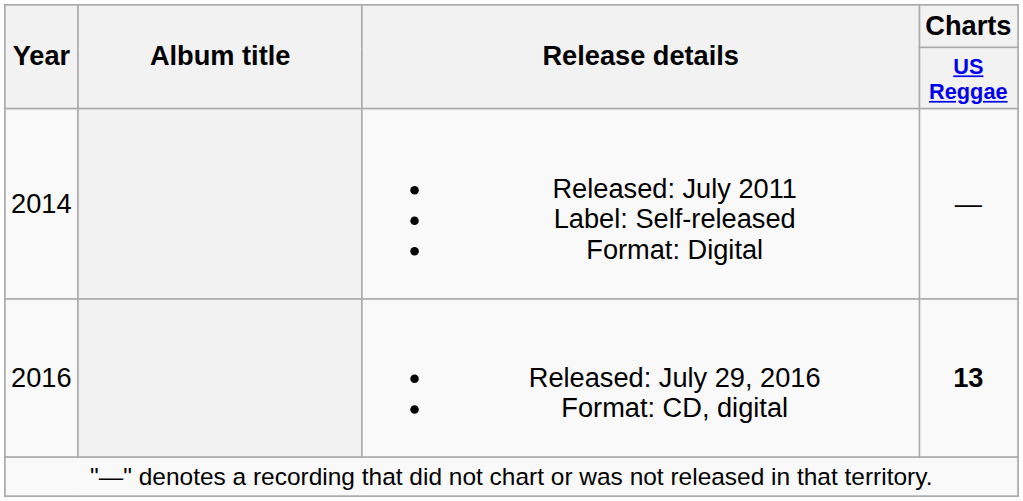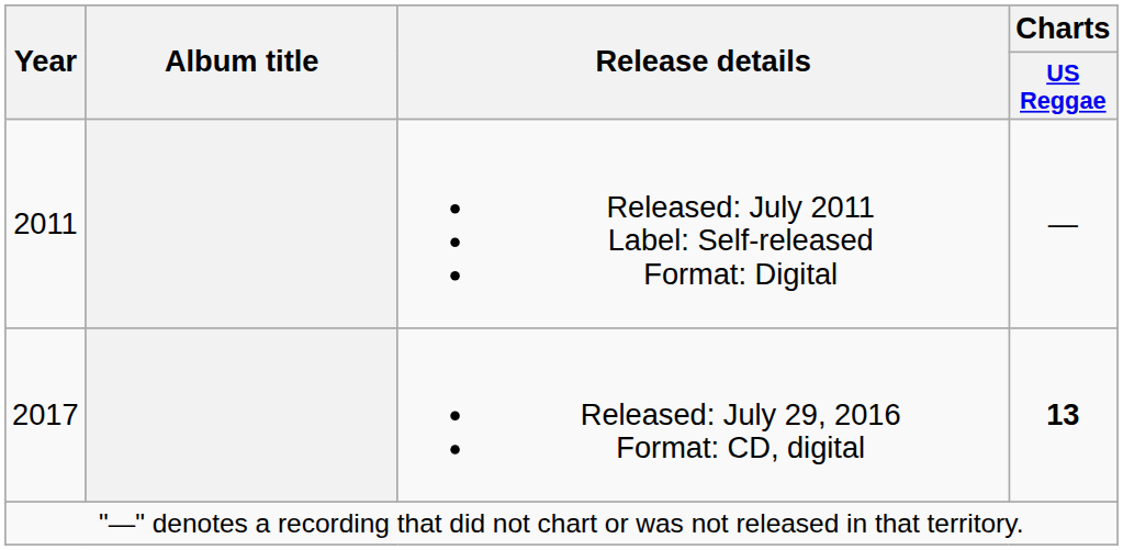 <table class="wikitable plainrowheaders" style="text-align:center;">
 <tr>
 <th rowspan="2;">Year</th>
 <th scope="col" rowspan="2" style="width:10em;">Album title</th>
 <th scope="col" rowspan="2" style="width:20em;">Release details</th>
 <th scope="col" colspan="3">Charts</th>
 </tr>
 <tr>
 <th style="font-size:80%;"><a href='#'>US<br>Reggae</a></th>
 </tr>
 <tr>
-<td>2014</td>
+<td>2011</td>
 <th></th>
 <td><br><ul><li>Released: July 2011</li><li>Label: Self-released</li><li>Format: Digital</li></ul></td>
 <td>—</td>
 </tr>
 <tr>
-<td>2016</td>
+<td>2017</td>
 <th></th>
 <td><br><ul><li>Released: July 29, 2016</li><li>Format: CD, digital</li></ul></td>
 <td><strong>13</strong></td>
 </tr>
 <tr>
 <td colspan="6" style="font-size:90%">"—" denotes a recording that did not chart or was not released in that territory.<br></td>
 </tr>
 </table>
